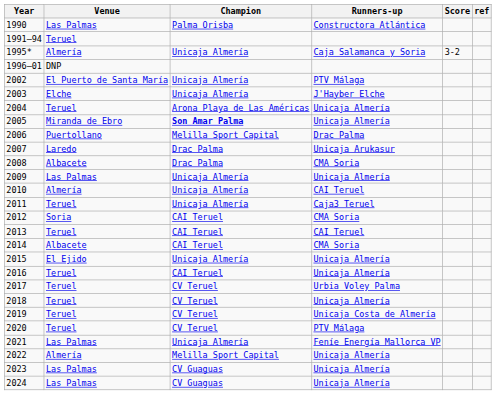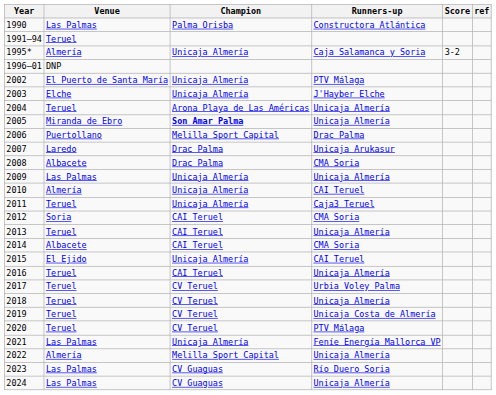 <table class="wikitable">
 <tr>
 <th>Year</th>
 <th>Venue</th>
 <th>Champion</th>
 <th>Runners-up</th>
 <th>Score</th>
 <th>ref</th>
 </tr>
 <tr>
 <td>1990</td>
 <td><a href='#'>Las Palmas</a></td>
 <td><a href='#'>Palma Orisba</a></td>
 <td><a href='#'>Constructora Atlántica</a></td>
 <td></td>
 <td></td>
 </tr>
 <tr>
 <td>1991–94</td>
 <td><a href='#'>Teruel</a></td>
 <td></td>
 <td></td>
 <td></td>
 </tr>
 <tr>
 <td>1995*</td>
 <td><a href='#'>Almería</a></td>
 <td><a href='#'>Unicaja Almería</a></td>
 <td><a href='#'>Caja Salamanca y Soria</a></td>
 <td>3-2</td>
 <td></td>
 </tr>
 <tr>
 <td>1996–01</td>
 <td>DNP</td>
 <td></td>
 <td></td>
 <td></td>
 </tr>
 <tr>
 <td>2002</td>
 <td><a href='#'>El Puerto de Santa María</a></td>
 <td><a href='#'>Unicaja Almería</a></td>
 <td><a href='#'>PTV Málaga</a></td>
 <td></td>
 <td></td>
 </tr>
 <tr>
 <td>2003</td>
 <td><a href='#'>Elche</a></td>
 <td><a href='#'>Unicaja Almería</a></td>
 <td><a href='#'>J'Hayber Elche</a></td>
 <td></td>
 <td></td>
 </tr>
 <tr>
 <td>2004</td>
 <td><a href='#'>Teruel</a></td>
 <td><a href='#'>Arona Playa de Las Américas</a></td>
 <td><a href='#'>Unicaja Almería</a></td>
 <td></td>
 <td></td>
 </tr>
 <tr>
 <td>2005</td>
 <td><a href='#'>Miranda de Ebro</a></td>
 <td><strong><a href='#'>Son Amar Palma</a></strong></td>
 <td><a href='#'>Unicaja Almería</a></td>
 <td></td>
 <td></td>
 </tr>
 <tr>
 <td>2006</td>
 <td><a href='#'>Puertollano</a></td>
 <td><a href='#'>Melilla Sport Capital</a></td>
 <td><a href='#'>Drac Palma</a></td>
 <td></td>
 <td></td>
 </tr>
 <tr>
 <td>2007</td>
 <td><a href='#'>Laredo</a></td>
 <td><a href='#'>Drac Palma</a></td>
 <td><a href='#'>Unicaja Arukasur</a></td>
 <td></td>
 <td></td>
 </tr>
 <tr>
 <td>2008</td>
 <td><a href='#'>Albacete</a></td>
 <td><a href='#'>Drac Palma</a></td>
 <td><a href='#'>CMA Soria</a></td>
 <td></td>
 <td></td>
 </tr>
 <tr>
 <td>2009</td>
 <td><a href='#'>Las Palmas</a></td>
 <td><a href='#'>Unicaja Almería</a></td>
 <td><a href='#'>Unicaja Almería</a></td>
 <td></td>
 <td></td>
 </tr>
 <tr>
 <td>2010</td>
 <td><a href='#'>Almería</a></td>
 <td><a href='#'>Unicaja Almería</a></td>
 <td><a href='#'>CAI Teruel</a></td>
 <td></td>
 <td></td>
 </tr>
 <tr>
 <td>2011</td>
 <td><a href='#'>Teruel</a></td>
 <td><a href='#'>Unicaja Almería</a></td>
 <td><a href='#'>Caja3 Teruel</a></td>
 <td></td>
 <td></td>
 </tr>
 <tr>
 <td>2012</td>
 <td><a href='#'>Soria</a></td>
 <td><a href='#'>CAI Teruel</a></td>
 <td><a href='#'>CMA Soria</a></td>
 <td></td>
 <td></td>
 </tr>
 <tr>
 <td>2013</td>
 <td><a href='#'>Teruel</a></td>
 <td><a href='#'>CAI Teruel</a></td>
-<td><a href='#'>CAI Teruel</a></td>
+<td><a href='#'>Unicaja Almería</a></td>
 <td></td>
 <td></td>
 </tr>
 <tr>
 <td>2014</td>
 <td><a href='#'>Albacete</a></td>
 <td><a href='#'>CAI Teruel</a></td>
 <td><a href='#'>CMA Soria</a></td>
 <td></td>
 <td></td>
 </tr>
 <tr>
 <td>2015</td>
 <td><a href='#'>El Ejido</a></td>
 <td><a href='#'>Unicaja Almería</a></td>
-<td><a href='#'>Unicaja Almería</a></td>
+<td><a href='#'>CAI Teruel</a></td>
 <td></td>
 <td></td>
 </tr>
 <tr>
 <td>2016</td>
 <td><a href='#'>Teruel</a></td>
 <td><a href='#'>CAI Teruel</a></td>
 <td><a href='#'>Unicaja Almería</a></td>
 <td></td>
 <td></td>
 </tr>
 <tr>
 <td>2017</td>
 <td><a href='#'>Teruel</a></td>
 <td><a href='#'>CV Teruel</a></td>
 <td><a href='#'>Urbia Voley Palma</a></td>
 <td></td>
 <td></td>
 </tr>
 <tr>
 <td>2018</td>
 <td><a href='#'>Teruel</a></td>
 <td><a href='#'>CV Teruel</a></td>
 <td><a href='#'>Unicaja Almería</a></td>
 <td></td>
 <td></td>
 </tr>
 <tr>
 <td>2019</td>
 <td><a href='#'>Teruel</a></td>
 <td><a href='#'>CV Teruel</a></td>
 <td><a href='#'>Unicaja Costa de Almería</a></td>
 <td></td>
 <td></td>
 </tr>
 <tr>
 <td>2020</td>
 <td><a href='#'>Teruel</a></td>
 <td><a href='#'>CV Teruel</a></td>
 <td><a href='#'>PTV Málaga</a></td>
 <td></td>
 <td></td>
 </tr>
 <tr>
 <td>2021</td>
 <td><a href='#'>Las Palmas</a></td>
 <td><a href='#'>Unicaja Almería</a></td>
 <td><a href='#'>Feníe Energía Mallorca VP</a></td>
 <td></td>
 <td></td>
 </tr>
 <tr>
 <td>2022</td>
 <td><a href='#'>Almería</a></td>
 <td><a href='#'>Melilla Sport Capital</a></td>
 <td><a href='#'>Unicaja Almería</a></td>
 <td></td>
 <td></td>
 </tr>
 <tr>
 <td>2023</td>
 <td><a href='#'>Las Palmas</a></td>
 <td><a href='#'>CV Guaguas</a></td>
-<td><a href='#'>Unicaja Almería</a></td>
+<td><a href='#'>Río Duero Soria</a></td>
 <td></td>
 <td></td>
 </tr>
 <tr>
 <td>2024</td>
 <td><a href='#'>Las Palmas</a></td>
 <td><a href='#'>CV Guaguas</a></td>
 <td><a href='#'>Unicaja Almería</a></td>
 <td></td>
 <td></td>
 </tr>
 </table>
